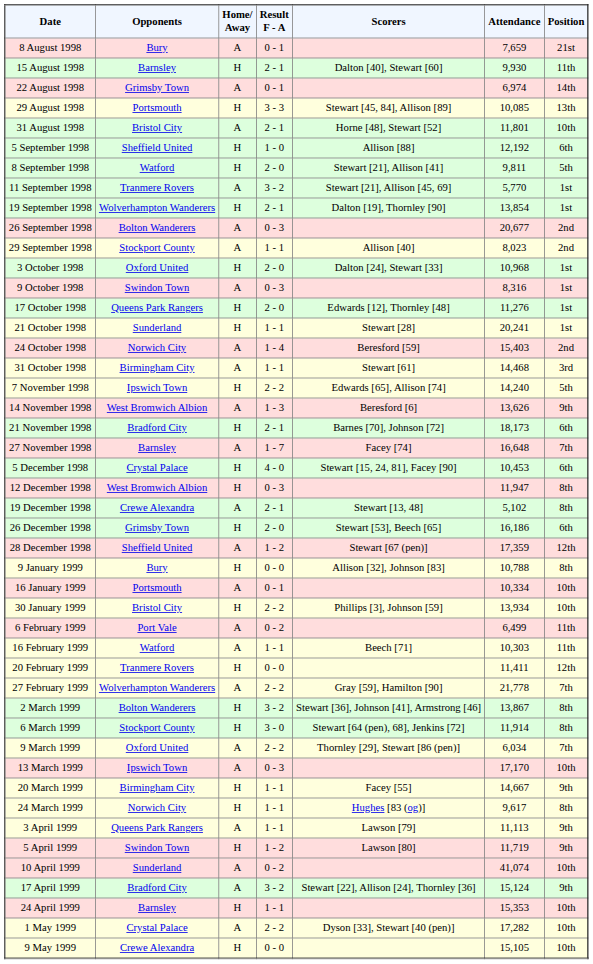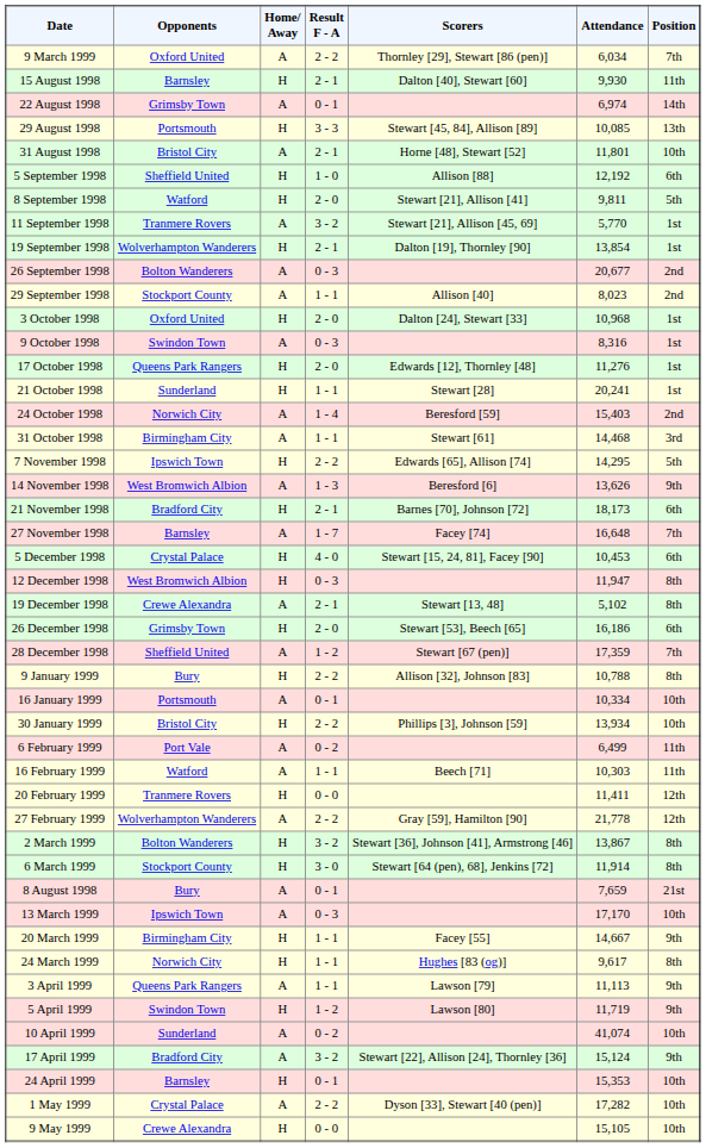 <table border="2" cellpadding="4" style="border-collapse:collapse; text-align:center; font-size:smaller;">
 <tr style="background:#f0f6ff;">
 <th><strong>Date</strong></th>
 <th><strong>Opponents</strong></th>
 <th><strong>Home/<br>Away</strong></th>
 <th><strong>Result<br>F - A</strong></th>
 <th><strong>Scorers</strong></th>
 <th><strong>Attendance</strong></th>
 <th><strong>Position</strong></th>
 </tr>
-<tr bgcolor="#ffdddd">
-<td>8 August 1998</td>
-<td><a href='#'>Bury</a></td>
+<tr bgcolor="#ffffdd">
+<td>9 March 1999</td>
+<td><a href='#'>Oxford United</a></td>
 <td>A</td>
-<td>0 - 1</td>
-<td></td>
-<td>7,659</td>
-<td>21st</td>
+<td>2 - 2</td>
+<td>Thornley [29], Stewart [86 (pen)]</td>
+<td>6,034</td>
+<td>7th</td>
 </tr>
 <tr bgcolor="#ddffdd">
 <td>15 August 1998</td>
 <td><a href='#'>Barnsley</a></td>
 <td>H</td>
 <td>2 - 1</td>
 <td>Dalton [40], Stewart [60]</td>
 <td>9,930</td>
 <td>11th</td>
 </tr>
 <tr bgcolor="#ffdddd">
 <td>22 August 1998</td>
 <td><a href='#'>Grimsby Town</a></td>
 <td>A</td>
 <td>0 - 1</td>
 <td></td>
 <td>6,974</td>
 <td>14th</td>
 </tr>
 <tr bgcolor="#ffffdd">
 <td>29 August 1998</td>
 <td><a href='#'>Portsmouth</a></td>
 <td>H</td>
 <td>3 - 3</td>
 <td>Stewart [45, 84], Allison [89]</td>
 <td>10,085</td>
 <td>13th</td>
 </tr>
 <tr bgcolor="#ddffdd">
 <td>31 August 1998</td>
 <td><a href='#'>Bristol City</a></td>
 <td>A</td>
 <td>2 - 1</td>
 <td>Horne [48], Stewart [52]</td>
 <td>11,801</td>
 <td>10th</td>
 </tr>
 <tr bgcolor="#ddffdd">
 <td>5 September 1998</td>
 <td><a href='#'>Sheffield United</a></td>
 <td>H</td>
 <td>1 - 0</td>
 <td>Allison [88]</td>
 <td>12,192</td>
 <td>6th</td>
 </tr>
 <tr bgcolor="#ddffdd">
 <td>8 September 1998</td>
 <td><a href='#'>Watford</a></td>
 <td>H</td>
 <td>2 - 0</td>
 <td>Stewart [21], Allison [41]</td>
 <td>9,811</td>
 <td>5th</td>
 </tr>
 <tr bgcolor="#ddffdd">
 <td>11 September 1998</td>
 <td><a href='#'>Tranmere Rovers</a></td>
 <td>A</td>
 <td>3 - 2</td>
 <td>Stewart [21], Allison [45, 69]</td>
 <td>5,770</td>
 <td>1st</td>
 </tr>
 <tr bgcolor="#ddffdd">
 <td>19 September 1998</td>
 <td><a href='#'>Wolverhampton Wanderers</a></td>
 <td>H</td>
 <td>2 - 1</td>
 <td>Dalton [19], Thornley [90]</td>
 <td>13,854</td>
 <td>1st</td>
 </tr>
 <tr bgcolor="#ffdddd">
 <td>26 September 1998</td>
 <td><a href='#'>Bolton Wanderers</a></td>
 <td>A</td>
 <td>0 - 3</td>
 <td></td>
 <td>20,677</td>
 <td>2nd</td>
 </tr>
 <tr bgcolor="#ffffdd">
 <td>29 September 1998</td>
 <td><a href='#'>Stockport County</a></td>
 <td>A</td>
 <td>1 - 1</td>
 <td>Allison [40]</td>
 <td>8,023</td>
 <td>2nd</td>
 </tr>
 <tr bgcolor="#ddffdd">
 <td>3 October 1998</td>
 <td><a href='#'>Oxford United</a></td>
 <td>H</td>
 <td>2 - 0</td>
 <td>Dalton [24], Stewart [33]</td>
 <td>10,968</td>
 <td>1st</td>
 </tr>
 <tr bgcolor="#ffdddd">
 <td>9 October 1998</td>
 <td><a href='#'>Swindon Town</a></td>
 <td>A</td>
 <td>0 - 3</td>
 <td></td>
 <td>8,316</td>
 <td>1st</td>
 </tr>
 <tr bgcolor="#ddffdd">
 <td>17 October 1998</td>
 <td><a href='#'>Queens Park Rangers</a></td>
 <td>H</td>
 <td>2 - 0</td>
 <td>Edwards [12], Thornley [48]</td>
 <td>11,276</td>
 <td>1st</td>
 </tr>
 <tr bgcolor="#ffffdd">
 <td>21 October 1998</td>
 <td><a href='#'>Sunderland</a></td>
 <td>H</td>
 <td>1 - 1</td>
 <td>Stewart [28]</td>
 <td>20,241</td>
 <td>1st</td>
 </tr>
 <tr bgcolor="#ffdddd">
 <td>24 October 1998</td>
 <td><a href='#'>Norwich City</a></td>
 <td>A</td>
 <td>1 - 4</td>
 <td>Beresford [59]</td>
 <td>15,403</td>
 <td>2nd</td>
 </tr>
 <tr bgcolor="#ffffdd">
 <td>31 October 1998</td>
 <td><a href='#'>Birmingham City</a></td>
 <td>A</td>
 <td>1 - 1</td>
 <td>Stewart [61]</td>
 <td>14,468</td>
 <td>3rd</td>
 </tr>
 <tr bgcolor="#ffffdd">
 <td>7 November 1998</td>
 <td><a href='#'>Ipswich Town</a></td>
 <td>H</td>
 <td>2 - 2</td>
 <td>Edwards [65], Allison [74]</td>
-<td>14,240</td>
+<td>14,295</td>
 <td>5th</td>
 </tr>
 <tr bgcolor="#ffdddd">
 <td>14 November 1998</td>
 <td><a href='#'>West Bromwich Albion</a></td>
 <td>A</td>
 <td>1 - 3</td>
 <td>Beresford [6]</td>
 <td>13,626</td>
 <td>9th</td>
 </tr>
 <tr bgcolor="#ddffdd">
 <td>21 November 1998</td>
 <td><a href='#'>Bradford City</a></td>
 <td>H</td>
 <td>2 - 1</td>
 <td>Barnes [70], Johnson [72]</td>
 <td>18,173</td>
 <td>6th</td>
 </tr>
 <tr bgcolor="#ffdddd">
 <td>27 November 1998</td>
 <td><a href='#'>Barnsley</a></td>
 <td>A</td>
 <td>1 - 7</td>
 <td>Facey [74]</td>
 <td>16,648</td>
 <td>7th</td>
 </tr>
 <tr bgcolor="#ddffdd">
 <td>5 December 1998</td>
 <td><a href='#'>Crystal Palace</a></td>
 <td>H</td>
 <td>4 - 0</td>
 <td>Stewart [15, 24, 81], Facey [90]</td>
 <td>10,453</td>
 <td>6th</td>
 </tr>
 <tr bgcolor="#ffdddd">
 <td>12 December 1998</td>
 <td><a href='#'>West Bromwich Albion</a></td>
 <td>H</td>
 <td>0 - 3</td>
 <td></td>
 <td>11,947</td>
 <td>8th</td>
 </tr>
 <tr bgcolor="#ddffdd">
 <td>19 December 1998</td>
 <td><a href='#'>Crewe Alexandra</a></td>
 <td>A</td>
 <td>2 - 1</td>
 <td>Stewart [13, 48]</td>
 <td>5,102</td>
 <td>8th</td>
 </tr>
 <tr bgcolor="#ddffdd">
 <td>26 December 1998</td>
 <td><a href='#'>Grimsby Town</a></td>
 <td>H</td>
 <td>2 - 0</td>
 <td>Stewart [53], Beech [65]</td>
 <td>16,186</td>
 <td>6th</td>
 </tr>
 <tr bgcolor="#ffdddd">
 <td>28 December 1998</td>
 <td><a href='#'>Sheffield United</a></td>
 <td>A</td>
 <td>1 - 2</td>
 <td>Stewart [67 (pen)]</td>
 <td>17,359</td>
-<td>12th</td>
+<td>7th</td>
 </tr>
 <tr bgcolor="#ffffdd">
 <td>9 January 1999</td>
 <td><a href='#'>Bury</a></td>
 <td>H</td>
-<td>0 - 0</td>
+<td>2 - 2</td>
 <td>Allison [32], Johnson [83]</td>
 <td>10,788</td>
 <td>8th</td>
 </tr>
 <tr bgcolor="#ffdddd">
 <td>16 January 1999</td>
 <td><a href='#'>Portsmouth</a></td>
 <td>A</td>
 <td>0 - 1</td>
 <td></td>
 <td>10,334</td>
 <td>10th</td>
 </tr>
 <tr bgcolor="#ffffdd">
 <td>30 January 1999</td>
 <td><a href='#'>Bristol City</a></td>
 <td>H</td>
 <td>2 - 2</td>
 <td>Phillips [3], Johnson [59]</td>
 <td>13,934</td>
 <td>10th</td>
 </tr>
 <tr bgcolor="#ffdddd">
 <td>6 February 1999</td>
 <td><a href='#'>Port Vale</a></td>
 <td>A</td>
 <td>0 - 2</td>
 <td></td>
 <td>6,499</td>
 <td>11th</td>
 </tr>
 <tr bgcolor="#ffffdd">
 <td>16 February 1999</td>
 <td><a href='#'>Watford</a></td>
 <td>A</td>
 <td>1 - 1</td>
 <td>Beech [71]</td>
 <td>10,303</td>
 <td>11th</td>
 </tr>
 <tr bgcolor="#ffffdd">
 <td>20 February 1999</td>
 <td><a href='#'>Tranmere Rovers</a></td>
 <td>H</td>
 <td>0 - 0</td>
 <td></td>
 <td>11,411</td>
 <td>12th</td>
 </tr>
 <tr bgcolor="#ffffdd">
 <td>27 February 1999</td>
 <td><a href='#'>Wolverhampton Wanderers</a></td>
 <td>A</td>
 <td>2 - 2</td>
 <td>Gray [59], Hamilton [90]</td>
 <td>21,778</td>
-<td>7th</td>
+<td>12th</td>
 </tr>
 <tr bgcolor="#ddffdd">
 <td>2 March 1999</td>
 <td><a href='#'>Bolton Wanderers</a></td>
 <td>H</td>
 <td>3 - 2</td>
 <td>Stewart [36], Johnson [41], Armstrong [46]</td>
 <td>13,867</td>
 <td>8th</td>
 </tr>
 <tr bgcolor="#ddffdd">
 <td>6 March 1999</td>
 <td><a href='#'>Stockport County</a></td>
 <td>H</td>
 <td>3 - 0</td>
 <td>Stewart [64 (pen), 68], Jenkins [72]</td>
 <td>11,914</td>
 <td>8th</td>
 </tr>
-<tr bgcolor="#ffffdd">
-<td>9 March 1999</td>
-<td><a href='#'>Oxford United</a></td>
+<tr bgcolor="#ffdddd">
+<td>8 August 1998</td>
+<td><a href='#'>Bury</a></td>
 <td>A</td>
-<td>2 - 2</td>
-<td>Thornley [29], Stewart [86 (pen)]</td>
-<td>6,034</td>
-<td>7th</td>
+<td>0 - 1</td>
+<td></td>
+<td>7,659</td>
+<td>21st</td>
 </tr>
 <tr bgcolor="#ffdddd">
 <td>13 March 1999</td>
 <td><a href='#'>Ipswich Town</a></td>
 <td>A</td>
 <td>0 - 3</td>
 <td></td>
 <td>17,170</td>
 <td>10th</td>
 </tr>
 <tr bgcolor="#ffffdd">
 <td>20 March 1999</td>
 <td><a href='#'>Birmingham City</a></td>
 <td>H</td>
 <td>1 - 1</td>
 <td>Facey [55]</td>
 <td>14,667</td>
 <td>9th</td>
 </tr>
 <tr bgcolor="#ffffdd">
 <td>24 March 1999</td>
 <td><a href='#'>Norwich City</a></td>
 <td>H</td>
 <td>1 - 1</td>
 <td><a href='#'>Hughes</a> [83 (<a href='#'>og</a>)]</td>
 <td>9,617</td>
 <td>8th</td>
 </tr>
 <tr bgcolor="#ffffdd">
 <td>3 April 1999</td>
 <td><a href='#'>Queens Park Rangers</a></td>
 <td>A</td>
 <td>1 - 1</td>
 <td>Lawson [79]</td>
 <td>11,113</td>
 <td>9th</td>
 </tr>
 <tr bgcolor="#ffdddd">
 <td>5 April 1999</td>
 <td><a href='#'>Swindon Town</a></td>
 <td>H</td>
 <td>1 - 2</td>
 <td>Lawson [80]</td>
 <td>11,719</td>
 <td>9th</td>
 </tr>
 <tr bgcolor="#ffdddd">
 <td>10 April 1999</td>
 <td><a href='#'>Sunderland</a></td>
 <td>A</td>
 <td>0 - 2</td>
 <td></td>
 <td>41,074</td>
 <td>10th</td>
 </tr>
 <tr bgcolor="#ddffdd">
 <td>17 April 1999</td>
 <td><a href='#'>Bradford City</a></td>
 <td>A</td>
 <td>3 - 2</td>
 <td>Stewart [22], Allison [24], Thornley [36]</td>
 <td>15,124</td>
 <td>9th</td>
 </tr>
 <tr bgcolor="#ffdddd">
 <td>24 April 1999</td>
 <td><a href='#'>Barnsley</a></td>
 <td>H</td>
-<td>1 - 1</td>
+<td>0 - 1</td>
 <td></td>
 <td>15,353</td>
 <td>10th</td>
 </tr>
 <tr bgcolor="#ffffdd">
 <td>1 May 1999</td>
 <td><a href='#'>Crystal Palace</a></td>
 <td>A</td>
 <td>2 - 2</td>
 <td>Dyson [33], Stewart [40 (pen)]</td>
 <td>17,282</td>
 <td>10th</td>
 </tr>
 <tr bgcolor="#ffffdd">
 <td>9 May 1999</td>
 <td><a href='#'>Crewe Alexandra</a></td>
 <td>H</td>
 <td>0 - 0</td>
 <td></td>
 <td>15,105</td>
 <td>10th</td>
 </tr>
 </table>
